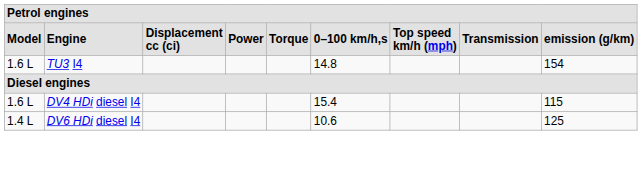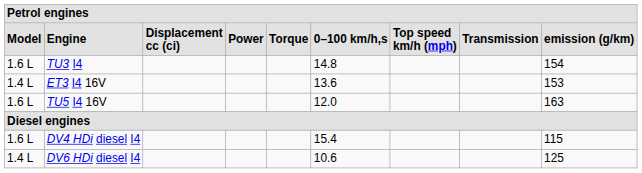 <table class="wikitable">
 <tr>
 <td colspan=9 style="background:#e2e2e2;"><strong>Petrol engines</strong></td>
 </tr>
 <tr style="style="background:#e2e2e2;"; text-align:center; vertical-align:middle;">
 <td style="background:#e2e2e2;"><strong>Model</strong></td>
 <td style="background:#e2e2e2;"><strong>Engine</strong></td>
 <td style="background:#e2e2e2;"><strong>Displacement<br>cc (ci)</strong></td>
 <td style="background:#e2e2e2;"><strong>Power</strong></td>
 <td style="background:#e2e2e2;"><strong>Torque</strong></td>
 <td style="background:#e2e2e2;"><strong>0–100 km/h,s</strong></td>
 <td style="background:#e2e2e2;"><strong>Top speed<br>km/h (<a href='#'>mph</a>)</strong></td>
 <td style="background:#e2e2e2;"><strong>Transmission</strong></td>
 <td style="background:#e2e2e2;"><strong> emission (g/km)</strong></td>
 </tr>
 <tr>
 <td>1.6 L</td>
 <td><em><a href='#'>TU3</a></em> <a href='#'>I4</a></td>
 <td align="center"></td>
 <td align="center"></td>
 <td align="center"></td>
 <td>14.8</td>
 <td></td>
 <td></td>
 <td>154</td>
 </tr>
 <tr>
+<td>1.4 L</td>
+<td><em><a href='#'>ET3</a></em> <a href='#'>I4</a> 16V</td>
+<td align="center"></td>
+<td align="center"></td>
+<td align="center"></td>
+<td>13.6</td>
+<td></td>
+<td></td>
+<td>153</td>
+</tr>
+<tr>
+<td>1.6 L</td>
+<td><em><a href='#'>TU5</a></em> <a href='#'>I4</a> 16V</td>
+<td align="center"></td>
+<td></td>
+<td></td>
+<td>12.0</td>
+<td></td>
+<td></td>
+<td>163</td>
+</tr>
+<tr>
 <td colspan=9 style="background:#e2e2e2;"><strong>Diesel engines</strong></td>
 </tr>
 <tr>
 <td>1.6 L</td>
 <td><em><a href='#'>DV4 HDi</a></em> <a href='#'>diesel</a> <a href='#'>I4</a></td>
 <td align="center"></td>
 <td align="center"></td>
 <td align="center"></td>
 <td>15.4</td>
 <td></td>
 <td></td>
 <td>115</td>
 </tr>
 <tr>
 <td>1.4 L</td>
 <td><em><a href='#'>DV6 HDi</a></em> <a href='#'>diesel</a> <a href='#'>I4</a></td>
 <td align="center"></td>
 <td align="center"></td>
 <td align="center"></td>
 <td>10.6</td>
 <td></td>
 <td></td>
 <td>125</td>
 </tr>
 </table>
